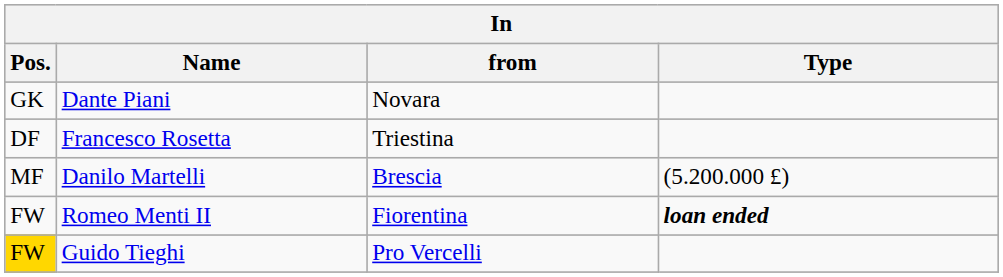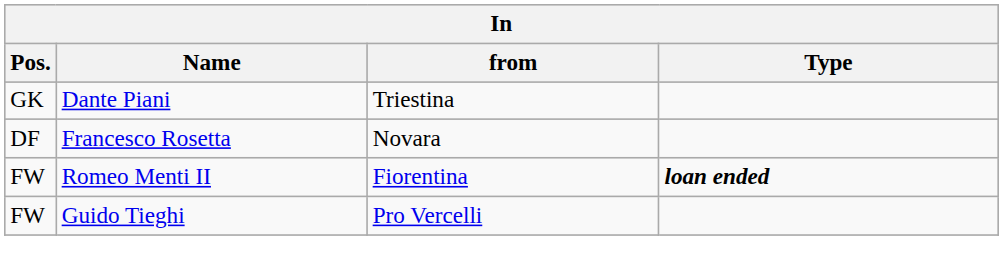 <table class="wikitable" style="font-size:90%;width:99%;">
 <tr>
 <th colspan="4">In</th>
 </tr>
 <tr>
 <th width=3%>Pos.</th>
 <th width=32%>Name</th>
 <th width=30%>from</th>
 <th width=35%>Type</th>
 </tr>
 <tr>
 <td>GK</td>
 <td><a href='#'>Dante Piani</a></td>
-<td>Novara</td>
+<td>Triestina</td>
 <td></td>
 </tr>
 <tr>
 <td>DF</td>
 <td><a href='#'>Francesco Rosetta</a></td>
-<td>Triestina</td>
+<td>Novara</td>
 <td></td>
-</tr>
-<tr>
-<td>MF</td>
-<td><a href='#'>Danilo Martelli</a></td>
-<td><a href='#'>Brescia</a></td>
-<td>(5.200.000 £)</td>
 </tr>
 <tr>
 <td>FW</td>
 <td><a href='#'>Romeo Menti II</a></td>
 <td><a href='#'>Fiorentina</a></td>
 <td><strong><em>loan ended</em></strong></td>
 </tr>
 <tr>
-<td style="background: gold;">FW</td>
+<td>FW</td>
 <td><a href='#'>Guido Tieghi</a></td>
 <td><a href='#'>Pro Vercelli</a></td>
 <td></td>
 </tr>
 </table>
